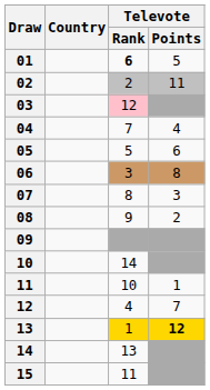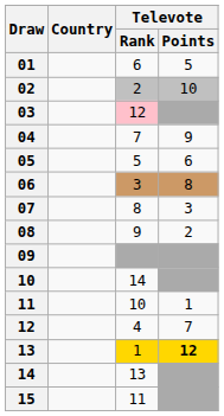 <table class="sortable wikitable collapsible plainrowheaders" style="text-align:center;">
 <tr>
 </tr>
 <tr>
 <th scope="col" rowspan="2">Draw</th>
 <th scope="col" rowspan="2">Country</th>
 <th scope="col" colspan="2">Televote</th>
 </tr>
 <tr>
 <th scope="col">Rank</th>
 <th scope="col" class="unsortable">Points</th>
 </tr>
 <tr>
 <th scope="row" style="text-align:center;">01</th>
 <td style="text-align:left;"></td>
-<td><strong>6</strong></td>
+<td>6</td>
 <td>5</td>
 </tr>
 <tr>
 <th scope="row" style="text-align:center;">02</th>
 <td style="text-align:left;"></td>
 <td style="background:silver;">2</td>
-<td style="background:silver;">11</td>
+<td style="background:silver;">10</td>
 </tr>
 <tr>
 <th scope="row" style="text-align:center;">03</th>
 <td style="text-align:left;"></td>
 <td style="background: pink;">12</td>
 <td style="background:#AAAAAA;"></td>
 </tr>
 <tr>
 <th scope="row" style="text-align:center;">04</th>
 <td style="text-align:left;"></td>
 <td>7</td>
-<td>4</td>
+<td>9</td>
 </tr>
 <tr>
 <th scope="row" style="text-align:center;">05</th>
 <td style="text-align:left;"></td>
 <td>5</td>
 <td>6</td>
 </tr>
 <tr>
 <th scope="row" style="text-align:center;">06</th>
 <td style="text-align:left;"></td>
 <td style="background:#CC9966;">3</td>
 <td style="background:#CC9966;">8</td>
 </tr>
 <tr>
 <th scope="row" style="text-align:center;">07</th>
 <td style="text-align:left;"></td>
 <td>8</td>
 <td>3</td>
 </tr>
 <tr>
 <th scope="row" style="text-align:center;">08</th>
 <td style="text-align:left;"></td>
 <td>9</td>
 <td>2</td>
 </tr>
 <tr class=sortbottom>
 <th scope="row" style="text-align:center;">09</th>
 <td style="text-align:left;"></td>
 <td style="background:#AAAAAA;"></td>
 <td style="background:#AAAAAA;"></td>
 </tr>
 <tr>
 <th scope="row" style="text-align:center;">10</th>
 <td style="text-align:left;"></td>
 <td>14</td>
 <td style="background:#AAAAAA;"></td>
 </tr>
 <tr>
 <th scope="row" style="text-align:center;">11</th>
 <td style="text-align:left;"></td>
 <td>10</td>
 <td>1</td>
 </tr>
 <tr>
 <th scope="row" style="text-align:center;">12</th>
 <td style="text-align:left;"></td>
 <td>4</td>
 <td>7</td>
 </tr>
 <tr>
 <th scope="row" style="text-align:center;">13</th>
 <td style="text-align:left;"></td>
 <td style="background:gold;">1</td>
 <td style="background:gold;"><strong>12</strong></td>
 </tr>
 <tr>
 <th scope="row" style="text-align:center;">14</th>
 <td style="text-align:left;"></td>
 <td>13</td>
 <td style="background:#AAAAAA;"></td>
 </tr>
 <tr>
 <th scope="row" style="text-align:center;">15</th>
 <td style="text-align:left;"></td>
 <td>11</td>
 <td style="background:#AAAAAA;"></td>
 </tr>
 </table>
